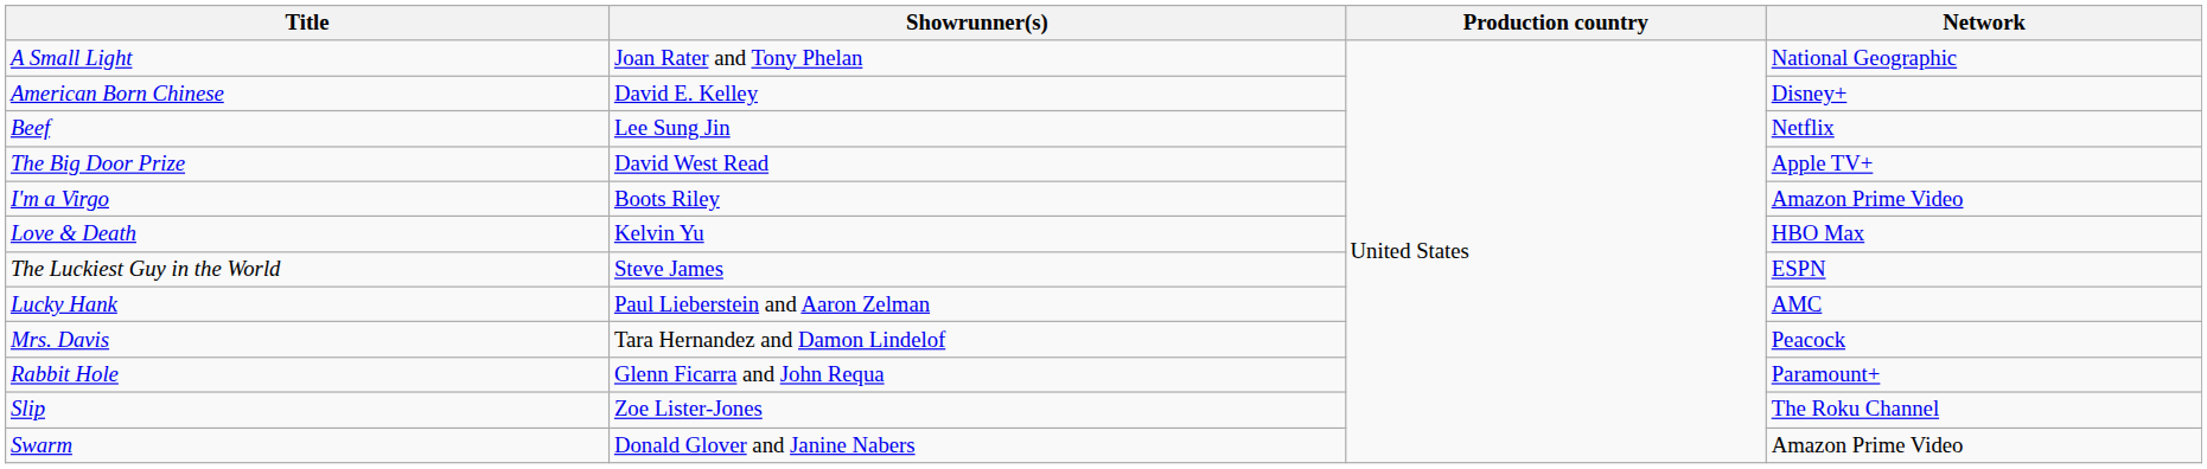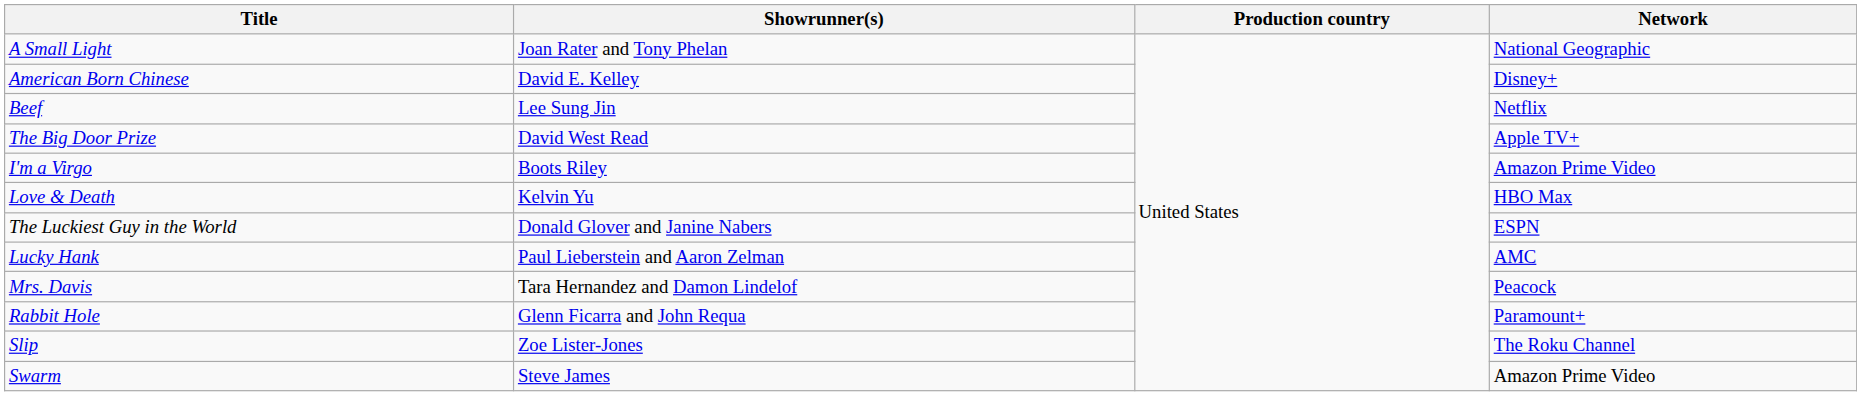 <table class="wikitable plainrowheaders" style="width:100%; margin-bottom:4px">
 <tr>
 <th scope="col">Title</th>
 <th scope="col">Showrunner(s)</th>
 <th scope="col">Production country</th>
 <th scope="col">Network</th>
 </tr>
 <tr>
 <td><em><a href='#'>A Small Light</a></em></td>
 <td><a href='#'>Joan Rater</a> and <a href='#'>Tony Phelan</a></td>
 <td rowspan="12">United States</td>
 <td><a href='#'>National Geographic</a></td>
 </tr>
 <tr>
 <td><em><a href='#'>American Born Chinese</a></em></td>
 <td><a href='#'>David E. Kelley</a></td>
 <td><a href='#'>Disney+</a></td>
 </tr>
 <tr>
 <td><em><a href='#'>Beef</a></em> </td>
 <td><a href='#'>Lee Sung Jin</a></td>
 <td><a href='#'>Netflix</a></td>
 </tr>
 <tr>
 <td><em><a href='#'>The Big Door Prize</a></em></td>
 <td><a href='#'>David West Read</a></td>
 <td><a href='#'>Apple TV+</a></td>
 </tr>
 <tr>
 <td><em><a href='#'>I'm a Virgo</a></em></td>
 <td><a href='#'>Boots Riley</a></td>
 <td><a href='#'>Amazon Prime Video</a></td>
 </tr>
 <tr>
 <td><em><a href='#'>Love & Death</a></em></td>
 <td><a href='#'>Kelvin Yu</a></td>
 <td><a href='#'>HBO Max</a></td>
 </tr>
 <tr>
 <td><em>The Luckiest Guy in the World</em></td>
-<td><a href='#'>Steve James</a></td>
+<td><a href='#'>Donald Glover</a> and <a href='#'>Janine Nabers</a></td>
 <td><a href='#'>ESPN</a></td>
 </tr>
 <tr>
 <td><em><a href='#'>Lucky Hank</a></em></td>
 <td><a href='#'>Paul Lieberstein</a> and <a href='#'>Aaron Zelman</a></td>
 <td><a href='#'>AMC</a></td>
 </tr>
 <tr>
 <td><em><a href='#'>Mrs. Davis</a></em></td>
 <td>Tara Hernandez and <a href='#'>Damon Lindelof</a></td>
 <td><a href='#'>Peacock</a></td>
 </tr>
 <tr>
 <td><em><a href='#'>Rabbit Hole</a></em></td>
 <td><a href='#'>Glenn Ficarra</a> and <a href='#'>John Requa</a></td>
 <td><a href='#'>Paramount+</a></td>
 </tr>
 <tr>
 <td><em><a href='#'>Slip</a></em></td>
 <td><a href='#'>Zoe Lister-Jones</a></td>
 <td><a href='#'>The Roku Channel</a></td>
 </tr>
 <tr>
 <td><em><a href='#'>Swarm</a></em> </td>
-<td><a href='#'>Donald Glover</a> and <a href='#'>Janine Nabers</a></td>
+<td><a href='#'>Steve James</a></td>
 <td>Amazon Prime Video</td>
 </tr>
 </table>
